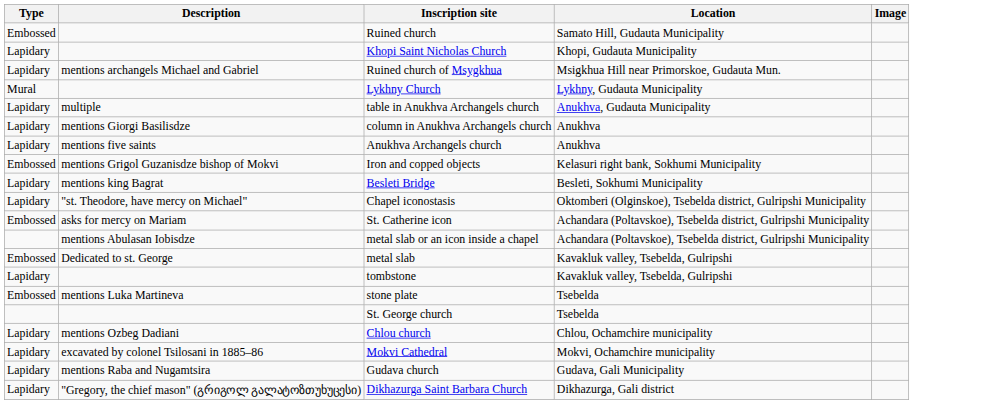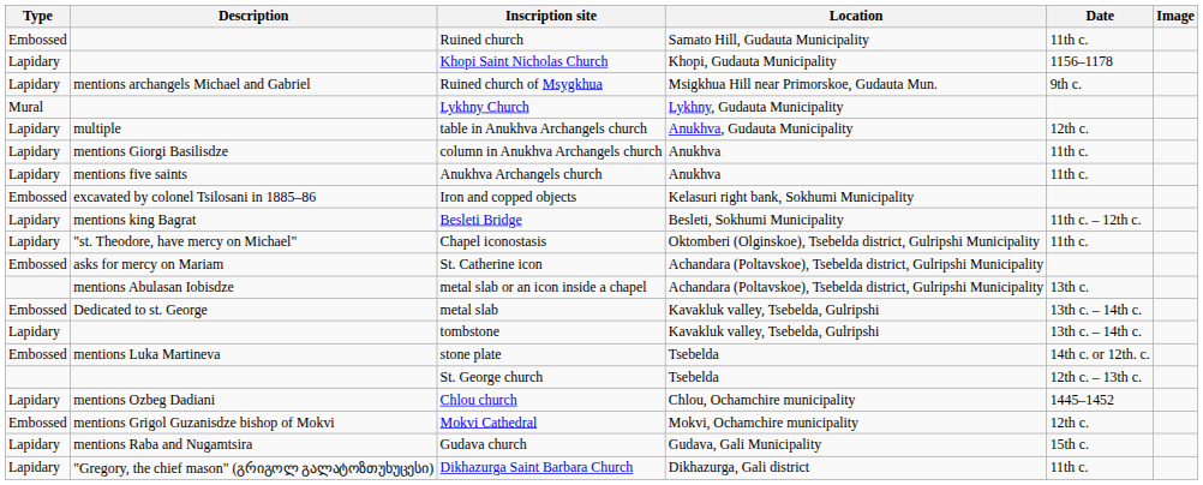 <table class="wikitable">
 <tr>
 <th>Type</th>
 <th>Description</th>
 <th>Inscription site</th>
 <th>Location</th>
+<th>Date</th>
 <th>Image</th>
 </tr>
 <tr>
 <td>Embossed</td>
 <td></td>
 <td>Ruined church</td>
 <td>Samato Hill, Gudauta Municipality</td>
+<td>11th c.</td>
 <td></td>
 </tr>
 <tr>
 <td>Lapidary</td>
 <td></td>
 <td><a href='#'>Khopi Saint Nicholas Church</a></td>
 <td>Khopi, Gudauta Municipality</td>
+<td>1156–1178</td>
 <td></td>
 </tr>
 <tr>
 <td>Lapidary</td>
 <td>mentions archangels Michael and Gabriel</td>
 <td>Ruined church of <a href='#'>Msygkhua</a></td>
 <td>Msigkhua Hill near Primorskoe, Gudauta Mun.</td>
+<td>9th c.</td>
 <td></td>
 </tr>
 <tr>
 <td>Mural</td>
 <td></td>
 <td><a href='#'>Lykhny Church</a></td>
 <td><a href='#'>Lykhny</a>, Gudauta Municipality</td>
 <td></td>
+<td></td>
 </tr>
 <tr>
 <td>Lapidary</td>
 <td>multiple</td>
 <td>table in Anukhva Archangels church</td>
 <td><a href='#'>Anukhva</a>, Gudauta Municipality</td>
+<td>12th c.</td>
 <td></td>
 </tr>
 <tr>
 <td>Lapidary</td>
 <td>mentions Giorgi Basilisdze</td>
 <td>column in Anukhva Archangels church</td>
 <td>Anukhva</td>
+<td>11th c.</td>
 <td></td>
 </tr>
 <tr>
 <td>Lapidary</td>
 <td>mentions five saints</td>
 <td>Anukhva Archangels church</td>
 <td>Anukhva</td>
+<td>11th c.</td>
 <td></td>
 </tr>
 <tr>
 <td>Embossed</td>
-<td>mentions Grigol Guzanisdze bishop of Mokvi</td>
+<td>excavated by colonel Tsilosani in 1885–86</td>
 <td>Iron and copped objects</td>
 <td>Kelasuri right bank, Sokhumi Municipality</td>
+<td></td>
 <td></td>
 </tr>
 <tr>
 <td>Lapidary</td>
 <td>mentions king Bagrat</td>
 <td><a href='#'>Besleti Bridge</a></td>
 <td>Besleti, Sokhumi Municipality</td>
+<td>11th c. – 12th c.</td>
 <td></td>
 </tr>
 <tr>
 <td>Lapidary</td>
 <td>"st. Theodore, have mercy on Michael"</td>
 <td>Chapel iconostasis</td>
 <td>Oktomberi (Olginskoe), Tsebelda district, Gulripshi Municipality</td>
+<td>11th c.</td>
 <td></td>
 </tr>
 <tr>
 <td>Embossed</td>
 <td>asks for mercy on Mariam</td>
 <td>St. Catherine icon</td>
 <td>Achandara (Poltavskoe), Tsebelda district, Gulripshi Municipality</td>
 <td></td>
+<td></td>
 </tr>
 <tr>
 <td></td>
 <td>mentions Abulasan Iobisdze</td>
 <td>metal slab or an icon inside a chapel</td>
 <td>Achandara (Poltavskoe), Tsebelda district, Gulripshi Municipality</td>
+<td>13th c.</td>
 <td></td>
 </tr>
 <tr>
 <td>Embossed</td>
 <td>Dedicated to st. George</td>
 <td>metal slab</td>
 <td>Kavakluk valley, Tsebelda, Gulripshi</td>
+<td>13th c. – 14th c.</td>
 <td></td>
 </tr>
 <tr>
 <td>Lapidary</td>
 <td></td>
 <td>tombstone</td>
 <td>Kavakluk valley, Tsebelda, Gulripshi</td>
+<td>13th c. – 14th c.</td>
 <td></td>
 </tr>
 <tr>
 <td>Embossed</td>
 <td>mentions Luka Martineva</td>
 <td>stone plate</td>
 <td>Tsebelda</td>
+<td>14th c. or 12th. c.</td>
 <td></td>
 </tr>
 <tr>
 <td></td>
 <td></td>
 <td>St. George church</td>
 <td>Tsebelda</td>
+<td>12th c. – 13th c.</td>
 <td></td>
 </tr>
 <tr>
 <td>Lapidary</td>
 <td>mentions Ozbeg Dadiani</td>
 <td><a href='#'>Chlou church</a></td>
 <td>Chlou, Ochamchire municipality</td>
+<td>1445–1452</td>
 <td></td>
 </tr>
 <tr>
-<td>Lapidary</td>
-<td>excavated by colonel Tsilosani in 1885–86</td>
+<td>Embossed</td>
+<td>mentions Grigol Guzanisdze bishop of Mokvi</td>
 <td><a href='#'>Mokvi Cathedral</a></td>
 <td>Mokvi, Ochamchire municipality</td>
+<td>12th c.</td>
 <td></td>
 </tr>
 <tr>
 <td>Lapidary</td>
 <td>mentions Raba and Nugamtsira</td>
 <td>Gudava church</td>
 <td>Gudava, Gali Municipality</td>
+<td>15th c.</td>
 <td></td>
 </tr>
 <tr>
 <td>Lapidary</td>
 <td>"Gregory, the chief mason" (გრიგოლ გალატოზთუხუცესი)</td>
 <td><a href='#'>Dikhazurga Saint Barbara Church</a></td>
 <td>Dikhazurga, Gali district</td>
+<td>11th c.</td>
 <td></td>
 </tr>
 </table>
